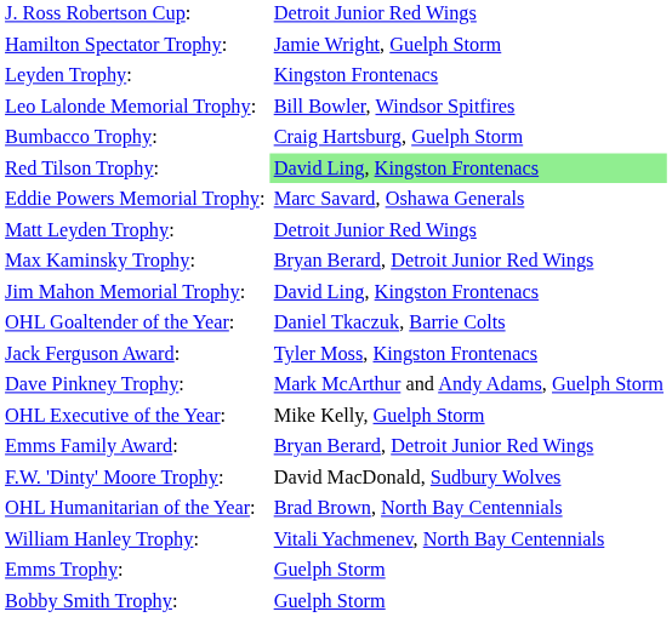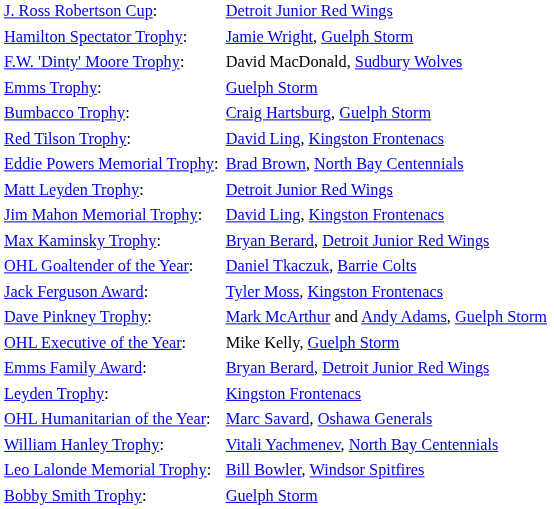 <table cellpadding="3" cellspacing="1">
 <tr>
 <td><a href='#'>J. Ross Robertson Cup</a>:</td>
 <td><a href='#'>Detroit Junior Red Wings</a></td>
 </tr>
 <tr>
 <td><a href='#'>Hamilton Spectator Trophy</a>:</td>
 <td><a href='#'>Jamie Wright</a>, <a href='#'>Guelph Storm</a></td>
 </tr>
 <tr>
-<td><a href='#'>Leyden Trophy</a>:</td>
-<td><a href='#'>Kingston Frontenacs</a></td>
+<td><a href='#'>F.W. 'Dinty' Moore Trophy</a>:</td>
+<td>David MacDonald, <a href='#'>Sudbury Wolves</a></td>
 </tr>
 <tr>
-<td><a href='#'>Leo Lalonde Memorial Trophy</a>:</td>
-<td><a href='#'>Bill Bowler</a>, <a href='#'>Windsor Spitfires</a></td>
+<td><a href='#'>Emms Trophy</a>:</td>
+<td><a href='#'>Guelph Storm</a></td>
 </tr>
 <tr>
 <td><a href='#'>Bumbacco Trophy</a>:</td>
 <td><a href='#'>Craig Hartsburg</a>, <a href='#'>Guelph Storm</a></td>
 </tr>
 <tr>
 <td><a href='#'>Red Tilson Trophy</a>:</td>
-<td style="background: lightgreen;"><a href='#'>David Ling</a>, <a href='#'>Kingston Frontenacs</a></td>
+<td><a href='#'>David Ling</a>, <a href='#'>Kingston Frontenacs</a></td>
 </tr>
 <tr>
 <td><a href='#'>Eddie Powers Memorial Trophy</a>:</td>
-<td><a href='#'>Marc Savard</a>, <a href='#'>Oshawa Generals</a></td>
+<td><a href='#'>Brad Brown</a>, <a href='#'>North Bay Centennials</a></td>
 </tr>
 <tr>
 <td><a href='#'>Matt Leyden Trophy</a>:</td>
 <td><a href='#'>Detroit Junior Red Wings</a></td>
 </tr>
 <tr>
+<td><a href='#'>Jim Mahon Memorial Trophy</a>:</td>
+<td><a href='#'>David Ling</a>, <a href='#'>Kingston Frontenacs</a></td>
+</tr>
+<tr>
 <td><a href='#'>Max Kaminsky Trophy</a>:</td>
 <td><a href='#'>Bryan Berard</a>, <a href='#'>Detroit Junior Red Wings</a></td>
-</tr>
-<tr>
-<td><a href='#'>Jim Mahon Memorial Trophy</a>:</td>
-<td><a href='#'>David Ling</a>, <a href='#'>Kingston Frontenacs</a></td>
 </tr>
 <tr>
 <td><a href='#'>OHL Goaltender of the Year</a>:</td>
 <td><a href='#'>Daniel Tkaczuk</a>, <a href='#'>Barrie Colts</a></td>
 </tr>
 <tr>
 <td><a href='#'>Jack Ferguson Award</a>:</td>
 <td><a href='#'>Tyler Moss</a>, <a href='#'>Kingston Frontenacs</a></td>
 </tr>
 <tr>
 <td><a href='#'>Dave Pinkney Trophy</a>:</td>
 <td><a href='#'>Mark McArthur</a> and <a href='#'>Andy Adams</a>, <a href='#'>Guelph Storm</a></td>
 </tr>
 <tr>
 <td><a href='#'>OHL Executive of the Year</a>:</td>
 <td>Mike Kelly, <a href='#'>Guelph Storm</a></td>
 </tr>
 <tr>
 <td><a href='#'>Emms Family Award</a>:</td>
 <td><a href='#'>Bryan Berard</a>, <a href='#'>Detroit Junior Red Wings</a></td>
 </tr>
 <tr>
-<td><a href='#'>F.W. 'Dinty' Moore Trophy</a>:</td>
-<td>David MacDonald, <a href='#'>Sudbury Wolves</a></td>
+<td><a href='#'>Leyden Trophy</a>:</td>
+<td><a href='#'>Kingston Frontenacs</a></td>
 </tr>
 <tr>
 <td><a href='#'>OHL Humanitarian of the Year</a>:</td>
-<td><a href='#'>Brad Brown</a>, <a href='#'>North Bay Centennials</a></td>
+<td><a href='#'>Marc Savard</a>, <a href='#'>Oshawa Generals</a></td>
 </tr>
 <tr>
 <td><a href='#'>William Hanley Trophy</a>:</td>
 <td><a href='#'>Vitali Yachmenev</a>, <a href='#'>North Bay Centennials</a></td>
 </tr>
 <tr>
-<td><a href='#'>Emms Trophy</a>:</td>
-<td><a href='#'>Guelph Storm</a></td>
+<td><a href='#'>Leo Lalonde Memorial Trophy</a>:</td>
+<td><a href='#'>Bill Bowler</a>, <a href='#'>Windsor Spitfires</a></td>
 </tr>
 <tr>
 <td><a href='#'>Bobby Smith Trophy</a>:</td>
 <td><a href='#'>Guelph Storm</a></td>
 </tr>
 </table>
